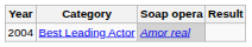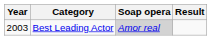 <table class="wikitable" style="font-size: 90%;">
 <tr>
 <th><strong>Year</strong></th>
 <th><strong>Category</strong></th>
 <th><strong>Soap opera</strong></th>
 <th><strong>Result</strong></th>
 </tr>
 <tr>
-<td>2004</td>
+<td>2003</td>
 <td><a href='#'>Best Leading Actor</a></td>
 <td style="background: lightgrey;"><em><a href='#'>Amor real</a></em></td>
 <td></td>
 </tr>
 </table>
